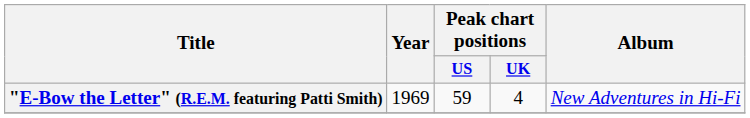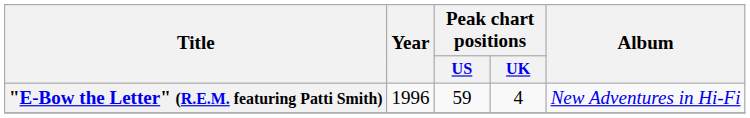 <table class="wikitable plainrowheaders" style="text-align:center;">
 <tr>
 <th rowspan="2">Title</th>
 <th rowspan="2">Year</th>
 <th colspan="2">Peak chart positions</th>
 <th rowspan="2">Album</th>
 </tr>
 <tr>
 <th style="width:3em;font-size:85%"><a href='#'>US</a><br></th>
 <th style="width:3em;font-size:85%"><a href='#'>UK</a><br></th>
 </tr>
 <tr>
 <th scope="row">"<a href='#'>E-Bow the Letter</a>" <small>(<a href='#'>R.E.M.</a> featuring Patti Smith)</small></th>
-<td>1969</td>
+<td>1996</td>
 <td>59</td>
 <td>4</td>
 <td><em><a href='#'>New Adventures in Hi-Fi</a></em></td>
 </tr>
 <tr>
 </tr>
 </table>
